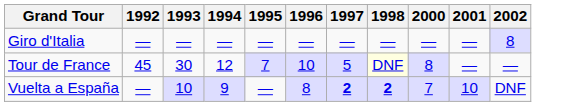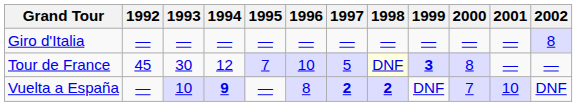 <table class="wikitable plainrowheaders">
 <tr>
 <th align="left">Grand Tour</th>
 <th scope="col">1992</th>
 <th scope="col">1993</th>
 <th scope="col">1994</th>
 <th scope="col">1995</th>
 <th scope="col">1996</th>
 <th scope="col">1997</th>
 <th scope="col">1998</th>
+<th scope="col">1999</th>
 <th scope="col">2000</th>
 <th scope="col">2001</th>
 <th scope="col">2002</th>
 </tr>
 <tr>
 <td> <a href='#'>Giro d'Italia</a></td>
+<td align="center"><a href='#'>—</a></td>
 <td align="center"><a href='#'>—</a></td>
 <td align="center"><a href='#'>—</a></td>
 <td align="center"><a href='#'>—</a></td>
 <td align="center"><a href='#'>—</a></td>
 <td align="center"><a href='#'>—</a></td>
 <td align="center"><a href='#'>—</a></td>
 <td align="center"><a href='#'>—</a></td>
 <td align="center"><a href='#'>—</a></td>
 <td align="center"><a href='#'>—</a></td>
 <td align="center" style="background:#ddddff;"><a href='#'>8</a></td>
 </tr>
 <tr>
 <td> <a href='#'>Tour de France</a></td>
 <td align="center"><a href='#'>45</a></td>
 <td align="center"><a href='#'>30</a></td>
 <td align="center"><a href='#'>12</a></td>
 <td align="center" style="background:#ddddff;"><a href='#'>7</a></td>
 <td align="center" style="background:#ddddff;"><a href='#'>10</a></td>
 <td align="center" style="background:#ddddff;"><a href='#'>5</a></td>
 <td align="center" style="background: lightyellow;"><a href='#'>DNF</a></td>
+<td align="center" style="background:#ddddff;"><a href='#'><strong>3</strong></a></td>
 <td align="center" style="background:#ddddff;"><a href='#'>8</a></td>
 <td align="center"><a href='#'>—</a></td>
 <td align="center"><a href='#'>—</a></td>
 </tr>
 <tr>
 <td> <a href='#'>Vuelta a España</a></td>
 <td align="center"><a href='#'>—</a></td>
 <td align="center" style="background:#ddddff;"><a href='#'>10</a></td>
-<td align="center" style="background:#ddddff;"><a href='#'>9</a></td>
+<td align="center" style="background:#ddddff;"><strong><a href='#'>9</a></strong></td>
 <td align="center"><a href='#'>—</a></td>
 <td align="center" style="background:#ddddff;"><a href='#'>8</a></td>
 <td align="center" style="background:#ddddff;"><a href='#'><strong>2</strong></a></td>
 <td align="center" style="background:#ddddff;"><a href='#'><strong>2</strong></a></td>
+<td align="center"><a href='#'>DNF</a></td>
 <td align="center" style="background:#ddddff;"><a href='#'>7</a></td>
 <td align="center" style="background:#ddddff;"><a href='#'>10</a></td>
 <td align="center"><a href='#'>DNF</a></td>
 </tr>
 </table>
